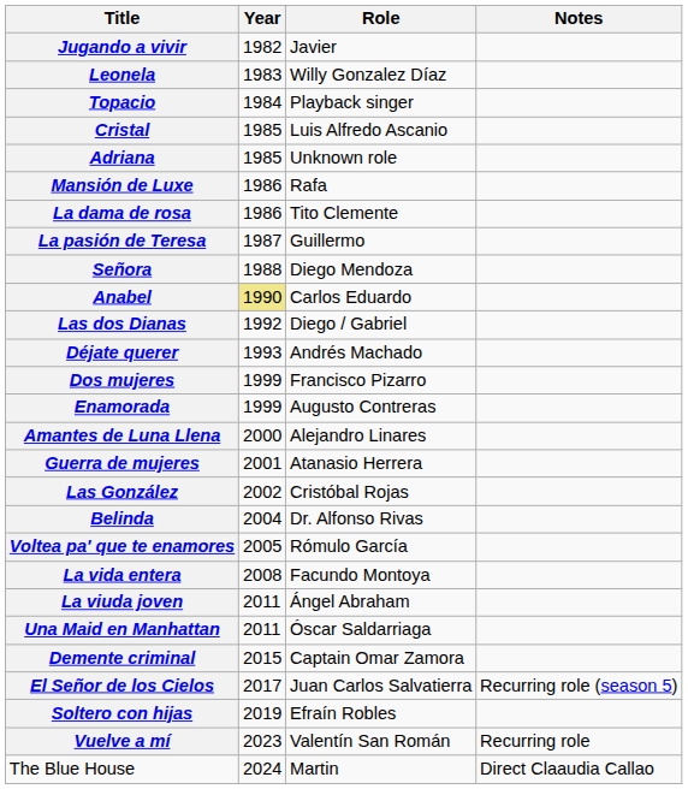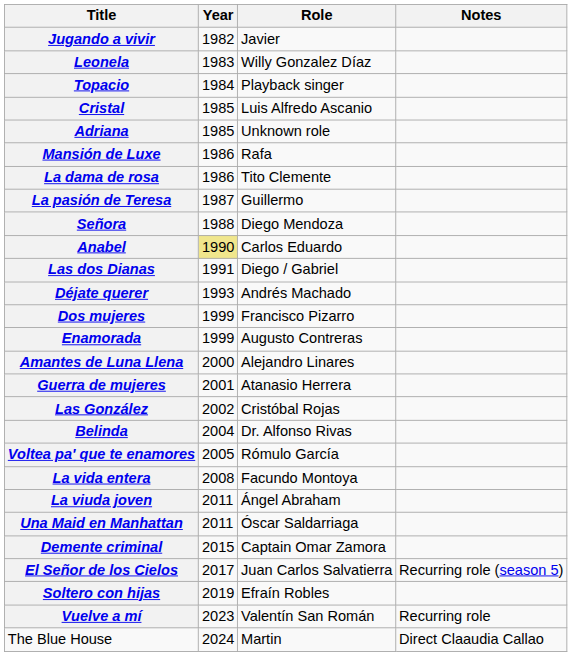 <table class="wikitable plainrowheaders sortable">
 <tr>
 <th scope="col">Title</th>
 <th scope="col">Year</th>
 <th scope="col">Role</th>
 <th scope="col" class="unsortable">Notes</th>
 </tr>
 <tr>
 <th scope=row><em><a href='#'>Jugando a vivir</a></em></th>
 <td>1982</td>
 <td>Javier</td>
 <td></td>
 </tr>
 <tr>
 <th scope=row><em><a href='#'>Leonela</a></em></th>
 <td>1983</td>
 <td>Willy Gonzalez Díaz</td>
 <td></td>
 </tr>
 <tr>
 <th scope=row><em><a href='#'>Topacio</a></em></th>
 <td>1984</td>
 <td>Playback singer</td>
 <td></td>
 </tr>
 <tr>
 <th scope=row><em><a href='#'>Cristal</a></em></th>
 <td>1985</td>
 <td>Luis Alfredo Ascanio</td>
 <td></td>
 </tr>
 <tr>
 <th scope=row><em><a href='#'>Adriana</a></em></th>
 <td>1985</td>
 <td>Unknown role</td>
 <td></td>
 </tr>
 <tr>
 <th scope=row><em><a href='#'>Mansión de Luxe</a></em></th>
 <td>1986</td>
 <td>Rafa</td>
 <td></td>
 </tr>
 <tr>
 <th scope=row><em><a href='#'>La dama de rosa</a></em></th>
 <td>1986</td>
 <td>Tito Clemente</td>
 <td></td>
 </tr>
 <tr>
 <th scope=row><em><a href='#'>La pasión de Teresa</a></em></th>
 <td>1987</td>
 <td>Guillermo</td>
 <td></td>
 </tr>
 <tr>
 <th scope=row><em><a href='#'>Señora</a></em></th>
 <td>1988</td>
 <td>Diego Mendoza</td>
 <td></td>
 </tr>
 <tr>
 <th scope=row><em><a href='#'>Anabel</a></em></th>
 <td style="background: khaki;">1990</td>
 <td>Carlos Eduardo</td>
 <td></td>
 </tr>
 <tr>
 <th scope=row><em><a href='#'>Las dos Dianas</a></em></th>
-<td>1992</td>
+<td>1991</td>
 <td>Diego / Gabriel</td>
 <td></td>
 </tr>
 <tr>
 <th scope=row><em><a href='#'>Déjate querer</a></em></th>
 <td>1993</td>
 <td>Andrés Machado</td>
 <td></td>
 </tr>
 <tr>
 <th scope=row><em><a href='#'>Dos mujeres</a></em></th>
 <td>1999</td>
 <td>Francisco Pizarro</td>
 <td></td>
 </tr>
 <tr>
 <th scope=row><em><a href='#'>Enamorada</a></em></th>
 <td>1999</td>
 <td>Augusto Contreras</td>
 <td></td>
 </tr>
 <tr>
 <th scope=row><em><a href='#'>Amantes de Luna Llena</a></em></th>
 <td>2000</td>
 <td>Alejandro Linares</td>
 <td></td>
 </tr>
 <tr>
 <th scope=row><em><a href='#'>Guerra de mujeres</a></em></th>
 <td>2001</td>
 <td>Atanasio Herrera</td>
 <td></td>
 </tr>
 <tr>
 <th scope=row><em><a href='#'>Las González</a></em></th>
 <td>2002</td>
 <td>Cristóbal Rojas</td>
 <td></td>
 </tr>
 <tr>
 <th scope=row><em><a href='#'>Belinda</a></em></th>
 <td>2004</td>
 <td>Dr. Alfonso Rivas</td>
 <td></td>
 </tr>
 <tr>
 <th scope=row><em><a href='#'>Voltea pa' que te enamores</a></em></th>
 <td>2005</td>
 <td>Rómulo García</td>
 <td></td>
 </tr>
 <tr>
 <th scope=row><em><a href='#'>La vida entera</a></em></th>
 <td>2008</td>
 <td>Facundo Montoya</td>
 <td></td>
 </tr>
 <tr>
 <th scope=row><em><a href='#'>La viuda joven</a></em></th>
 <td>2011</td>
 <td>Ángel Abraham</td>
 <td></td>
 </tr>
 <tr>
 <th scope=row><em><a href='#'>Una Maid en Manhattan</a></em></th>
 <td>2011</td>
 <td>Óscar Saldarriaga</td>
 <td></td>
 </tr>
 <tr>
 <th scope=row><em><a href='#'>Demente criminal</a></em></th>
 <td>2015</td>
 <td>Captain Omar Zamora</td>
 <td></td>
 </tr>
 <tr>
 <th scope=row><em><a href='#'>El Señor de los Cielos</a></em></th>
 <td>2017</td>
 <td>Juan Carlos Salvatierra</td>
 <td>Recurring role (<a href='#'>season 5</a>)</td>
 </tr>
 <tr>
 <th scope=row><em><a href='#'>Soltero con hijas</a></em></th>
 <td>2019</td>
 <td>Efraín Robles</td>
 <td></td>
 </tr>
 <tr>
 <th scope=row><em><a href='#'>Vuelve a mí</a></em></th>
 <td>2023</td>
 <td>Valentín San Román</td>
 <td>Recurring role</td>
 </tr>
 <tr>
 <td>The Blue House</td>
 <td>2024</td>
 <td>Martin</td>
 <td>Direct Claaudia Callao</td>
 </tr>
 </table>
